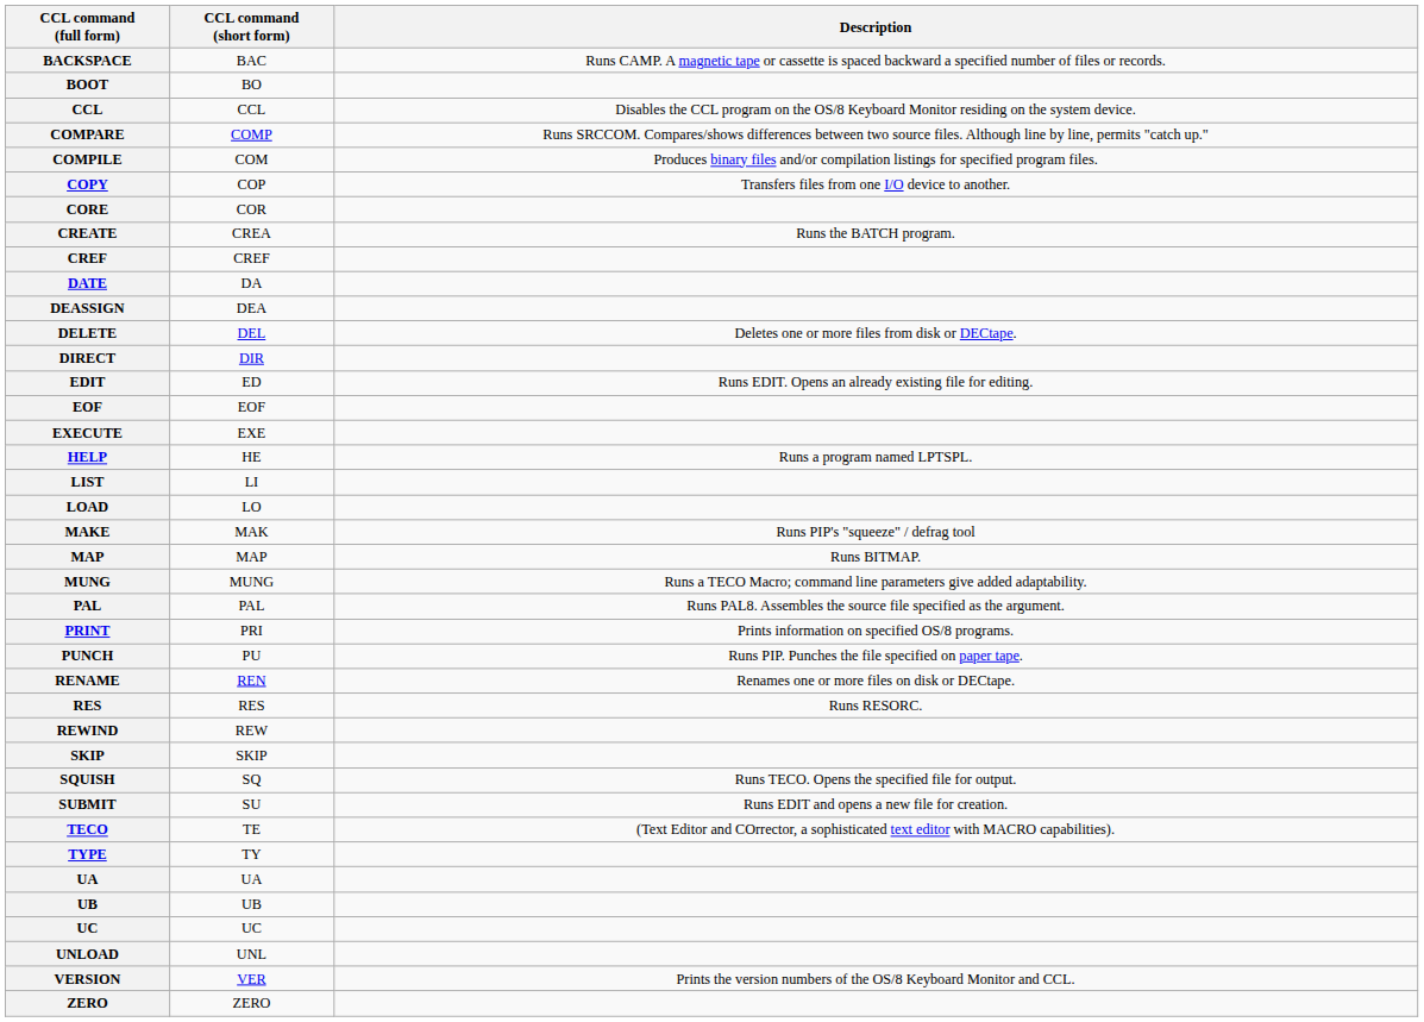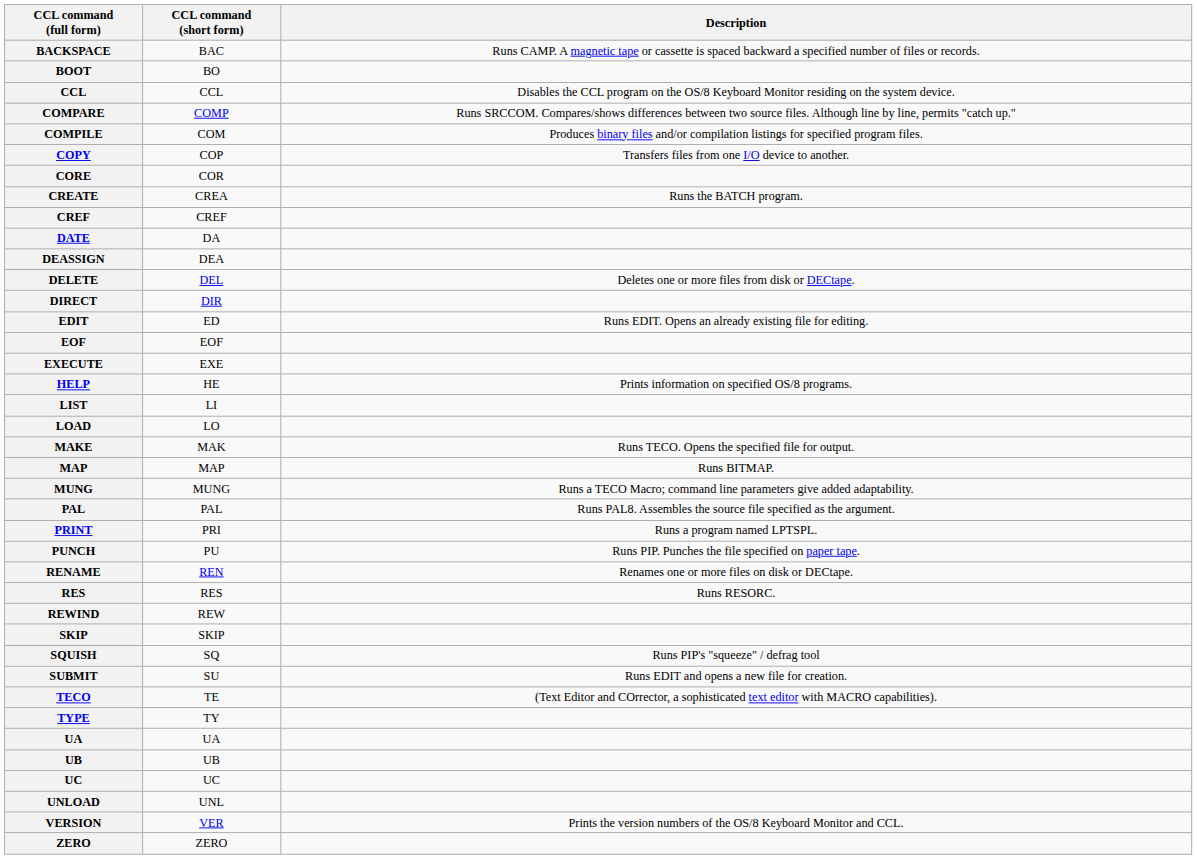 <table class="wikitable plainrowheaders" style="width: 100%; text-align: center; font-size: small;">
 <tr>
 <th scope="col">CCL command<br>(full form)</th>
 <th scope="col">CCL command<br>(short form)</th>
 <th scope="col">Description</th>
 </tr>
 <tr>
 <th scope="row">BACKSPACE</th>
 <td>BAC</td>
 <td>Runs CAMP. A <a href='#'>magnetic tape</a> or cassette is spaced backward a specified number of files or records.</td>
 </tr>
 <tr>
 <th scope="row">BOOT</th>
 <td>BO</td>
 <td></td>
 </tr>
 <tr>
 <th scope="row">CCL</th>
 <td>CCL</td>
 <td>Disables the CCL program on the OS/8 Keyboard Monitor residing on the system device.</td>
 </tr>
 <tr>
 <th scope="row">COMPARE</th>
 <td><a href='#'>COMP</a></td>
 <td>Runs SRCCOM. Compares/shows differences between two source files. Although line by line, permits "catch up."</td>
 </tr>
 <tr>
 <th scope="row">COMPILE</th>
 <td>COM</td>
 <td>Produces <a href='#'>binary files</a> and/or compilation listings for specified program files.</td>
 </tr>
 <tr>
 <th scope="row"><a href='#'>COPY</a></th>
 <td>COP</td>
 <td>Transfers files from one <a href='#'>I/O</a> device to another.</td>
 </tr>
 <tr>
 <th scope="row">CORE</th>
 <td>COR</td>
 <td></td>
 </tr>
 <tr>
 <th scope="row">CREATE</th>
 <td>CREA</td>
 <td>Runs the BATCH program.</td>
 </tr>
 <tr>
 <th scope="row">CREF</th>
 <td>CREF</td>
 <td></td>
 </tr>
 <tr>
 <th scope="row"><a href='#'>DATE</a></th>
 <td>DA</td>
 <td></td>
 </tr>
 <tr>
 <th scope="row">DEASSIGN</th>
 <td>DEA</td>
 <td></td>
 </tr>
 <tr>
 <th scope="row">DELETE</th>
 <td><a href='#'>DEL</a></td>
 <td>Deletes one or more files from disk or <a href='#'>DECtape</a>.</td>
 </tr>
 <tr>
 <th scope="row">DIRECT</th>
 <td><a href='#'>DIR</a></td>
 <td></td>
 </tr>
 <tr>
 <th scope="row">EDIT</th>
 <td>ED</td>
 <td>Runs EDIT. Opens an already existing file for editing.</td>
 </tr>
 <tr>
 <th scope="row">EOF</th>
 <td>EOF</td>
 <td></td>
 </tr>
 <tr>
 <th scope="row">EXECUTE</th>
 <td>EXE</td>
 <td></td>
 </tr>
 <tr>
 <th scope="row"><a href='#'>HELP</a></th>
 <td>HE</td>
-<td>Runs a program named LPTSPL.</td>
+<td>Prints information on specified OS/8 programs.</td>
 </tr>
 <tr>
 <th scope="row">LIST</th>
 <td>LI</td>
 <td></td>
 </tr>
 <tr>
 <th scope="row">LOAD</th>
 <td>LO</td>
 <td></td>
 </tr>
 <tr>
 <th scope="row">MAKE</th>
 <td>MAK</td>
-<td>Runs PIP's "squeeze" / defrag tool</td>
+<td>Runs TECO. Opens the specified file for output.</td>
 </tr>
 <tr>
 <th scope="row">MAP</th>
 <td>MAP</td>
 <td>Runs BITMAP.</td>
 </tr>
 <tr>
 <th scope="row">MUNG</th>
 <td>MUNG</td>
 <td>Runs a TECO Macro; command line parameters give added adaptability.</td>
 </tr>
 <tr>
 <th scope="row">PAL</th>
 <td>PAL</td>
 <td>Runs PAL8. Assembles the source file specified as the argument.</td>
 </tr>
 <tr>
 <th scope="row"><a href='#'>PRINT</a></th>
 <td>PRI</td>
-<td>Prints information on specified OS/8 programs.</td>
+<td>Runs a program named LPTSPL.</td>
 </tr>
 <tr>
 <th scope="row">PUNCH</th>
 <td>PU</td>
 <td>Runs PIP. Punches the file specified on <a href='#'>paper tape</a>.</td>
 </tr>
 <tr>
 <th scope="row">RENAME</th>
 <td><a href='#'>REN</a></td>
 <td>Renames one or more files on disk or DECtape.</td>
 </tr>
 <tr>
 <th scope="row">RES</th>
 <td>RES</td>
 <td>Runs RESORC.</td>
 </tr>
 <tr>
 <th scope="row">REWIND</th>
 <td>REW</td>
 <td></td>
 </tr>
 <tr>
 <th scope="row">SKIP</th>
 <td>SKIP</td>
 <td></td>
 </tr>
 <tr>
 <th scope="row">SQUISH</th>
 <td>SQ</td>
-<td>Runs TECO. Opens the specified file for output.</td>
+<td>Runs PIP's "squeeze" / defrag tool</td>
 </tr>
 <tr>
 <th scope="row">SUBMIT</th>
 <td>SU</td>
 <td>Runs EDIT and opens a new file for creation.</td>
 </tr>
 <tr>
 <th scope="row"><a href='#'>TECO</a></th>
 <td>TE</td>
 <td>(Text Editor and COrrector, a sophisticated <a href='#'>text editor</a> with MACRO capabilities).</td>
 </tr>
 <tr>
 <th scope="row"><a href='#'>TYPE</a></th>
 <td>TY</td>
 <td></td>
 </tr>
 <tr>
 <th scope="row">UA</th>
 <td>UA</td>
 <td></td>
 </tr>
 <tr>
 <th scope="row">UB</th>
 <td>UB</td>
 <td></td>
 </tr>
 <tr>
 <th scope="row">UC</th>
 <td>UC</td>
 <td></td>
 </tr>
 <tr>
 <th scope="row">UNLOAD</th>
 <td>UNL</td>
 <td></td>
 </tr>
 <tr>
 <th scope="row">VERSION</th>
 <td><a href='#'>VER</a></td>
 <td>Prints the version numbers of the OS/8 Keyboard Monitor and CCL.</td>
 </tr>
 <tr>
 <th scope="row">ZERO</th>
 <td>ZERO</td>
 <td></td>
 </tr>
 </table>
